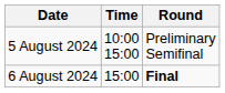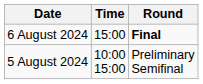 <table class="wikitable">
 <tr>
 <th>Date</th>
 <th>Time</th>
 <th>Round</th>
 </tr>
 <tr>
+<td>6 August 2024</td>
+<td>15:00</td>
+<td><strong>Final</strong></td>
+</tr>
+<tr>
 <td>5 August 2024</td>
 <td>10:00<br>15:00</td>
 <td>Preliminary<br>Semifinal</td>
 </tr>
-<tr>
-<td>6 August 2024</td>
-<td>15:00</td>
-<td><strong>Final</strong></td>
-</tr>
 </table>
